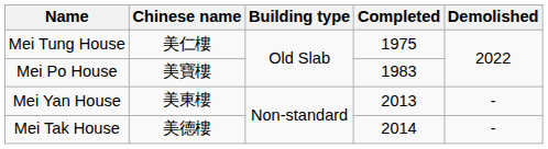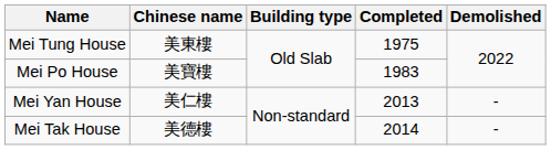 <table class="wikitable" style="text-align: center">
 <tr>
 <th>Name</th>
 <th>Chinese name</th>
 <th>Building type</th>
 <th>Completed</th>
 <th>Demolished</th>
 </tr>
 <tr>
 <td>Mei Tung House</td>
-<td>美仁樓</td>
+<td>美東樓</td>
 <td rowspan="2">Old Slab</td>
 <td>1975</td>
 <td rowspan="2">2022</td>
 </tr>
 <tr>
 <td>Mei Po House</td>
 <td>美寶樓</td>
 <td>1983</td>
 </tr>
 <tr>
 <td>Mei Yan House</td>
-<td>美東樓</td>
+<td>美仁樓</td>
 <td rowspan="2">Non-standard</td>
 <td>2013</td>
 <td>-</td>
 </tr>
 <tr>
 <td>Mei Tak House</td>
 <td>美德樓</td>
 <td>2014</td>
 <td>-</td>
 </tr>
 </table>
